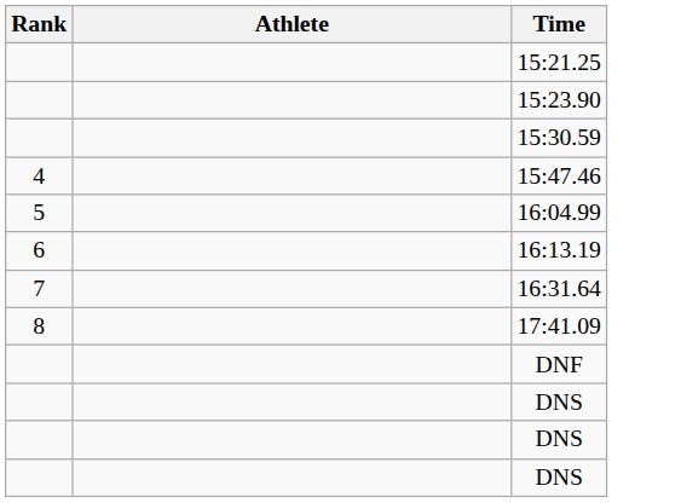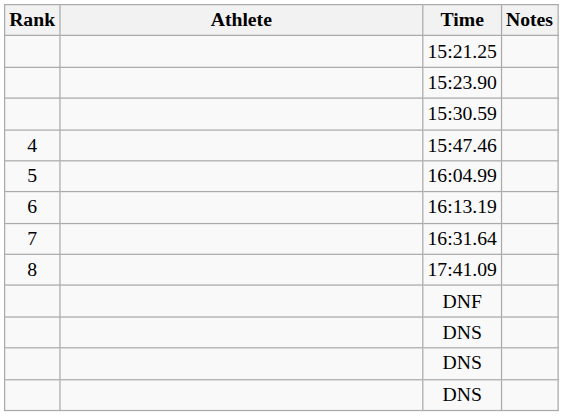 <table class="wikitable" style="text-align:center">
 <tr>
 <th>Rank</th>
 <th Style="width:18em">Athlete</th>
 <th>Time</th>
+<th>Notes</th>
 </tr>
 <tr>
 <td></td>
 <td style="text-align:left"></td>
 <td>15:21.25</td>
+<td></td>
 </tr>
 <tr>
 <td></td>
 <td style="text-align:left"></td>
 <td>15:23.90</td>
+<td></td>
 </tr>
 <tr>
 <td></td>
 <td style="text-align:left"></td>
 <td>15:30.59</td>
+<td></td>
 </tr>
 <tr>
 <td>4</td>
 <td style="text-align:left"></td>
 <td>15:47.46</td>
+<td></td>
 </tr>
 <tr>
 <td>5</td>
 <td style="text-align:left"></td>
 <td>16:04.99</td>
+<td></td>
 </tr>
 <tr>
 <td>6</td>
 <td style="text-align:left"></td>
 <td>16:13.19</td>
+<td></td>
 </tr>
 <tr>
 <td>7</td>
 <td style="text-align:left"></td>
 <td>16:31.64</td>
+<td></td>
 </tr>
 <tr>
 <td>8</td>
 <td style="text-align:left"></td>
 <td>17:41.09</td>
+<td></td>
 </tr>
 <tr>
 <td></td>
 <td style="text-align:left"></td>
 <td>DNF</td>
+<td></td>
 </tr>
 <tr>
 <td></td>
 <td style="text-align:left"></td>
 <td>DNS</td>
+<td></td>
 </tr>
 <tr>
 <td></td>
 <td style="text-align:left"></td>
 <td>DNS</td>
+<td></td>
 </tr>
 <tr>
 <td></td>
 <td style="text-align:left"></td>
 <td>DNS</td>
+<td></td>
 </tr>
 </table>
